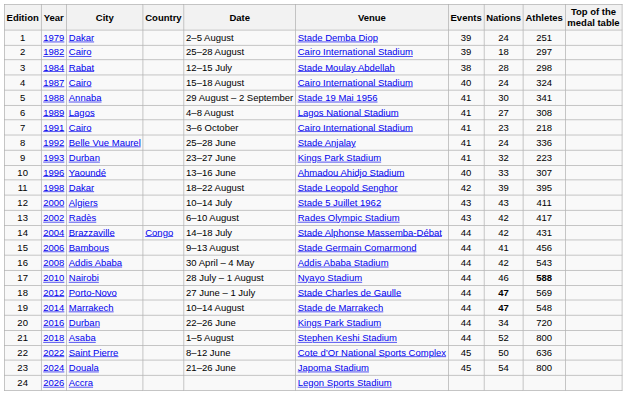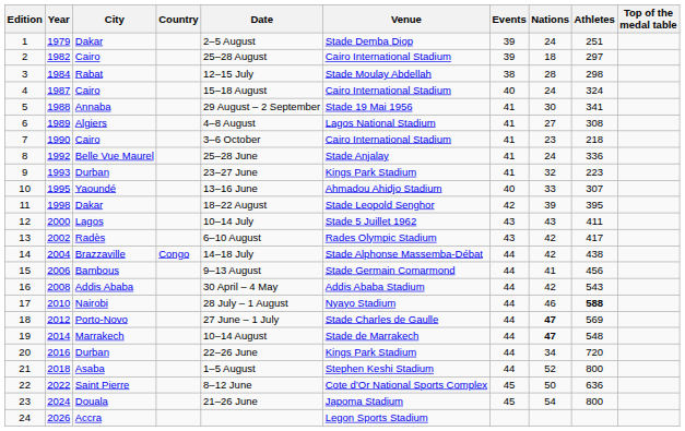 <table class="wikitable sortable" style="text-align:left; font-size:90%">
 <tr>
 <th>Edition</th>
 <th>Year</th>
 <th>City</th>
 <th>Country</th>
 <th>Date</th>
 <th>Venue</th>
 <th>Events</th>
 <th>Nations</th>
 <th>Athletes</th>
 <th>Top of the<br> medal table</th>
 </tr>
 <tr>
 <td align=center>1</td>
 <td><a href='#'>1979</a></td>
 <td><a href='#'>Dakar</a></td>
 <td></td>
 <td>2–5 August</td>
 <td><a href='#'>Stade Demba Diop</a></td>
 <td align=center>39</td>
 <td align=center>24</td>
 <td align=center>251</td>
 <td></td>
 </tr>
 <tr>
 <td align=center>2</td>
 <td><a href='#'>1982</a></td>
 <td><a href='#'>Cairo</a></td>
 <td></td>
 <td>25–28 August</td>
 <td><a href='#'>Cairo International Stadium</a></td>
 <td align=center>39</td>
 <td align=center>18</td>
 <td align=center>297</td>
 <td></td>
 </tr>
 <tr>
 <td align=center>3</td>
 <td><a href='#'>1984</a></td>
 <td><a href='#'>Rabat</a></td>
 <td></td>
 <td>12–15 July</td>
 <td><a href='#'>Stade Moulay Abdellah</a></td>
 <td align=center>38</td>
 <td align=center>28</td>
 <td align=center>298</td>
 <td></td>
 </tr>
 <tr>
 <td align=center>4</td>
 <td><a href='#'>1987</a></td>
 <td><a href='#'>Cairo</a></td>
 <td></td>
 <td>15–18 August</td>
 <td><a href='#'>Cairo International Stadium</a></td>
 <td align=center>40</td>
 <td align=center>24</td>
 <td align=center>324</td>
 <td></td>
 </tr>
 <tr>
 <td align=center>5</td>
 <td><a href='#'>1988</a></td>
 <td><a href='#'>Annaba</a></td>
 <td></td>
 <td>29 August – 2 September</td>
 <td><a href='#'>Stade 19 Mai 1956</a></td>
 <td align=center>41</td>
 <td align=center>30</td>
 <td align=center>341</td>
 <td></td>
 </tr>
 <tr>
 <td align=center>6</td>
 <td><a href='#'>1989</a></td>
-<td><a href='#'>Lagos</a></td>
+<td><a href='#'>Algiers</a></td>
 <td></td>
 <td>4–8 August</td>
 <td><a href='#'>Lagos National Stadium</a></td>
 <td align=center>41</td>
 <td align=center>27</td>
 <td align=center>308</td>
 <td></td>
 </tr>
 <tr>
 <td align=center>7</td>
-<td><a href='#'>1991</a></td>
+<td><a href='#'>1990</a></td>
 <td><a href='#'>Cairo</a></td>
 <td></td>
 <td>3–6 October</td>
 <td><a href='#'>Cairo International Stadium</a></td>
 <td align=center>41</td>
 <td align=center>23</td>
 <td align=center>218</td>
 <td></td>
 </tr>
 <tr>
 <td align=center>8</td>
 <td><a href='#'>1992</a></td>
 <td><a href='#'>Belle Vue Maurel</a></td>
 <td></td>
 <td>25–28 June</td>
 <td><a href='#'>Stade Anjalay</a></td>
 <td align=center>41</td>
 <td align=center>24</td>
 <td align=center>336</td>
 <td></td>
 </tr>
 <tr>
 <td align=center>9</td>
 <td><a href='#'>1993</a></td>
 <td><a href='#'>Durban</a></td>
 <td></td>
 <td>23–27 June</td>
 <td><a href='#'>Kings Park Stadium</a></td>
 <td align=center>41</td>
 <td align=center>32</td>
 <td align=center>223</td>
 <td></td>
 </tr>
 <tr>
 <td align=center>10</td>
-<td><a href='#'>1996</a></td>
+<td><a href='#'>1995</a></td>
 <td><a href='#'>Yaoundé</a></td>
 <td></td>
 <td>13–16 June</td>
 <td><a href='#'>Ahmadou Ahidjo Stadium</a></td>
 <td align=center>40</td>
 <td align=center>33</td>
 <td align=center>307</td>
 <td></td>
 </tr>
 <tr>
 <td align=center>11</td>
 <td><a href='#'>1998</a></td>
 <td><a href='#'>Dakar</a></td>
 <td></td>
 <td>18–22 August</td>
 <td><a href='#'>Stade Leopold Senghor</a></td>
 <td align=center>42</td>
 <td align=center>39</td>
 <td align=center>395</td>
 <td></td>
 </tr>
 <tr>
 <td align=center>12</td>
 <td><a href='#'>2000</a></td>
-<td><a href='#'>Algiers</a></td>
+<td><a href='#'>Lagos</a></td>
 <td></td>
 <td>10–14 July</td>
 <td><a href='#'>Stade 5 Juillet 1962</a></td>
 <td align=center>43</td>
 <td align=center>43</td>
 <td align=center>411</td>
 <td></td>
 </tr>
 <tr>
 <td align=center>13</td>
 <td><a href='#'>2002</a></td>
 <td><a href='#'>Radès</a></td>
 <td></td>
 <td>6–10 August</td>
 <td><a href='#'>Rades Olympic Stadium</a></td>
 <td align=center>43</td>
 <td align=center>42</td>
 <td align=center>417</td>
 <td></td>
 </tr>
 <tr>
 <td align=center>14</td>
 <td><a href='#'>2004</a></td>
 <td><a href='#'>Brazzaville</a></td>
 <td> <a href='#'>Congo</a></td>
 <td>14–18 July</td>
 <td><a href='#'>Stade Alphonse Massemba-Débat</a></td>
 <td align=center>44</td>
 <td align=center>42</td>
-<td align=center>431</td>
+<td align=center>438</td>
 <td></td>
 </tr>
 <tr>
 <td align=center>15</td>
 <td><a href='#'>2006</a></td>
 <td><a href='#'>Bambous</a></td>
 <td></td>
 <td>9–13 August</td>
 <td><a href='#'>Stade Germain Comarmond</a></td>
 <td align=center>44</td>
 <td align=center>41</td>
 <td align=center>456</td>
 <td></td>
 </tr>
 <tr>
 <td align=center>16</td>
 <td><a href='#'>2008</a></td>
 <td><a href='#'>Addis Ababa</a></td>
 <td></td>
 <td>30 April – 4 May</td>
 <td><a href='#'>Addis Ababa Stadium</a></td>
 <td align=center>44</td>
 <td align=center>42</td>
 <td align=center>543</td>
 <td></td>
 </tr>
 <tr>
 <td align=center>17</td>
 <td><a href='#'>2010</a></td>
 <td><a href='#'>Nairobi</a></td>
 <td></td>
 <td>28 July – 1 August</td>
 <td><a href='#'>Nyayo Stadium</a></td>
 <td align=center>44</td>
 <td align=center>46</td>
 <td align=center><strong>588</strong></td>
 <td></td>
 </tr>
 <tr>
 <td align=center>18</td>
 <td><a href='#'>2012</a></td>
 <td><a href='#'>Porto-Novo</a></td>
 <td></td>
 <td>27 June – 1 July</td>
 <td><a href='#'>Stade Charles de Gaulle</a></td>
 <td align=center>44</td>
 <td align=center><strong>47</strong></td>
 <td align=center>569</td>
 <td></td>
 </tr>
 <tr>
 <td align=center>19</td>
 <td><a href='#'>2014</a></td>
 <td><a href='#'>Marrakech</a></td>
 <td></td>
 <td>10–14 August</td>
 <td><a href='#'>Stade de Marrakech</a></td>
 <td align=center>44</td>
 <td align=center><strong>47</strong></td>
 <td align=center>548</td>
 <td></td>
 </tr>
 <tr>
 <td align=center>20</td>
 <td><a href='#'>2016</a></td>
 <td><a href='#'>Durban</a></td>
 <td></td>
 <td>22–26 June</td>
 <td><a href='#'>Kings Park Stadium</a></td>
 <td align=center>44</td>
 <td align=center>34</td>
 <td align=center>720</td>
 <td></td>
 </tr>
 <tr>
 <td align=center>21</td>
 <td><a href='#'>2018</a></td>
 <td><a href='#'>Asaba</a></td>
 <td></td>
 <td>1–5 August</td>
 <td><a href='#'>Stephen Keshi Stadium</a></td>
 <td align=center>44</td>
 <td align=center>52</td>
 <td align=center>800</td>
 <td></td>
 </tr>
 <tr>
 <td align=center>22</td>
 <td><a href='#'>2022</a></td>
 <td><a href='#'>Saint Pierre</a></td>
 <td></td>
 <td>8–12 June</td>
 <td><a href='#'>Cote d’Or National Sports Complex</a></td>
 <td align=center>45</td>
 <td align=center>50</td>
 <td align=center>636</td>
 <td></td>
 </tr>
 <tr>
 <td align=center>23</td>
 <td><a href='#'>2024</a></td>
 <td><a href='#'>Douala</a></td>
 <td></td>
 <td>21–26 June</td>
 <td><a href='#'>Japoma Stadium</a></td>
 <td align=center>45</td>
 <td align=center>54</td>
 <td align=center>800</td>
 <td></td>
 </tr>
 <tr>
 <td align=center>24</td>
 <td><a href='#'>2026</a></td>
 <td><a href='#'>Accra</a></td>
 <td></td>
 <td></td>
 <td><a href='#'>Legon Sports Stadium</a></td>
 <td align=center></td>
 <td align=center></td>
 <td align=center></td>
 </tr>
 </table>
